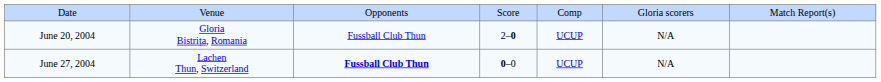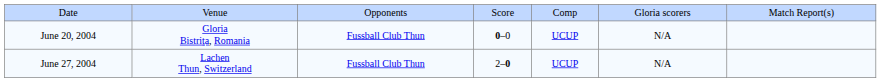 <table border=1 style="border-collapse:collapse; font-size:90%;" cellpadding=3 cellspacing=0 width=100%>
 <tr bgcolor=#C1D8FF align=center>
 <td>Date</td>
 <td>Venue</td>
 <td>Opponents</td>
 <td>Score</td>
 <td>Comp</td>
 <td>Gloria scorers</td>
 <td>Match Report(s)</td>
 </tr>
 <tr align=center bgcolor=#F5FAFF>
 <td>June 20, 2004</td>
 <td><a href='#'>Gloria</a><br><a href='#'>Bistriţa</a>, <a href='#'>Romania</a></td>
 <td><a href='#'>Fussball Club Thun</a></td>
-<td>2–<strong>0</strong></td>
+<td><strong>0</strong>–0</td>
 <td><a href='#'>UCUP</a></td>
 <td>N/A</td>
 <td></td>
 </tr>
 <tr align=center bgcolor=#F5FAFF>
 <td>June 27, 2004</td>
 <td><a href='#'>Lachen</a><br><a href='#'>Thun</a>, <a href='#'>Switzerland</a></td>
-<td><strong><a href='#'>Fussball Club Thun</a></strong></td>
-<td><strong>0</strong>–0</td>
+<td><a href='#'>Fussball Club Thun</a></td>
+<td>2–<strong>0</strong></td>
 <td><a href='#'>UCUP</a></td>
 <td>N/A</td>
 <td></td>
 </tr>
 </table>
